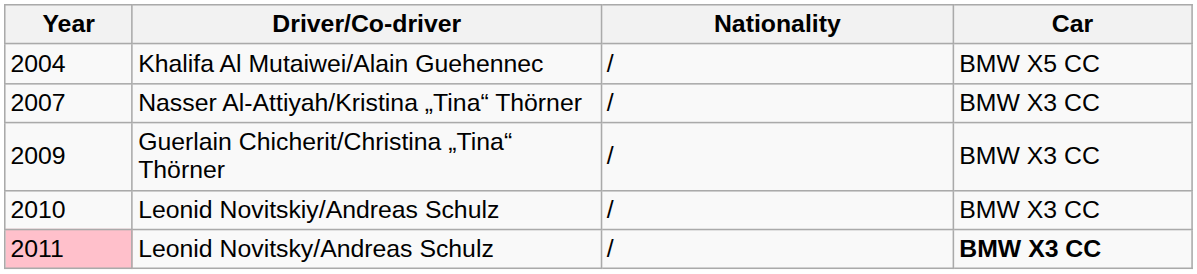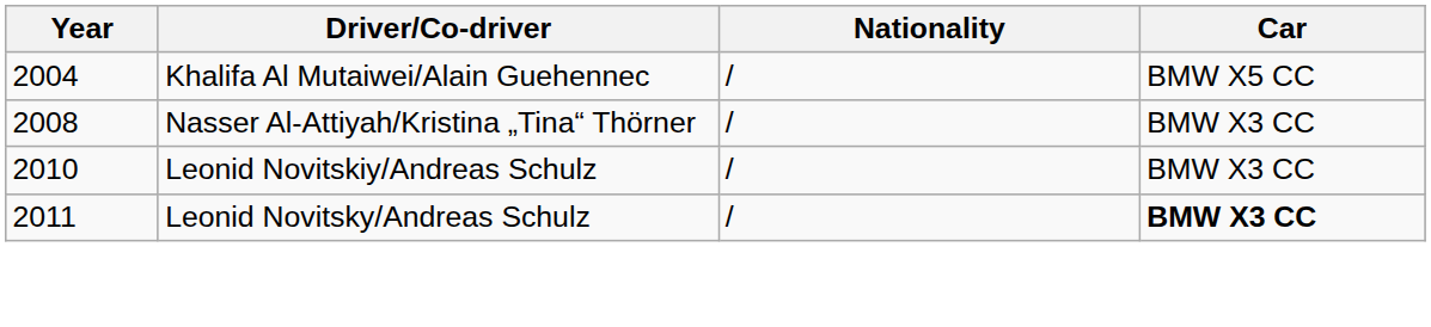 <table class="wikitable">
 <tr>
 <th>Year</th>
 <th>Driver/Co-driver</th>
 <th>Nationality</th>
 <th>Car</th>
 </tr>
 <tr>
 <td style="width:75px;">2004</td>
 <td style="width:295px;">Khalifa Al Mutaiwei/Alain Guehennec</td>
 <td style="width:220px;"> / </td>
 <td style="width:146px;">BMW X5 CC</td>
 </tr>
 <tr>
-<td>2007</td>
+<td>2008</td>
 <td>Nasser Al-Attiyah/Kristina „Tina“ Thörner</td>
-<td> / </td>
-<td>BMW X3 CC</td>
-</tr>
-<tr>
-<td>2009</td>
-<td>Guerlain Chicherit/Christina „Tina“ Thörner</td>
 <td> / </td>
 <td>BMW X3 CC</td>
 </tr>
 <tr>
 <td>2010</td>
 <td>Leonid Novitskiy/Andreas Schulz</td>
 <td> / </td>
 <td>BMW X3 CC</td>
 </tr>
 <tr>
-<td style="background: pink;">2011</td>
+<td>2011</td>
 <td>Leonid Novitsky/Andreas Schulz</td>
 <td> / </td>
 <td><strong>BMW X3 CC</strong></td>
 </tr>
 </table>
